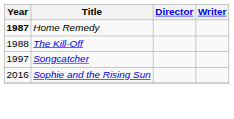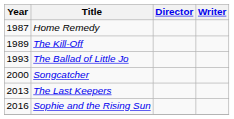 <table class="wikitable plainrowheaders">
 <tr>
 <th>Year</th>
 <th>Title</th>
 <th><a href='#'>Director</a></th>
 <th><a href='#'>Writer</a></th>
 </tr>
 <tr>
-<td><strong>1987</strong></td>
+<td>1987</td>
 <td><em>Home Remedy</em></td>
 <td></td>
 <td></td>
 </tr>
 <tr>
-<td>1988</td>
+<td>1989</td>
 <td><em><a href='#'>The Kill-Off</a></em></td>
 <td></td>
 <td></td>
 </tr>
 <tr>
-<td>1997</td>
+<td>1993</td>
+<td><em><a href='#'>The Ballad of Little Jo</a></em></td>
+<td></td>
+<td></td>
+</tr>
+<tr>
+<td>2000</td>
 <td><em><a href='#'>Songcatcher</a></em></td>
+<td></td>
+<td></td>
+</tr>
+<tr>
+<td>2013</td>
+<td><em><a href='#'>The Last Keepers</a></em></td>
 <td></td>
 <td></td>
 </tr>
 <tr>
 <td>2016</td>
 <td><em><a href='#'>Sophie and the Rising Sun</a></em></td>
 <td></td>
 <td></td>
 </tr>
 <tr>
 </tr>
 </table>
